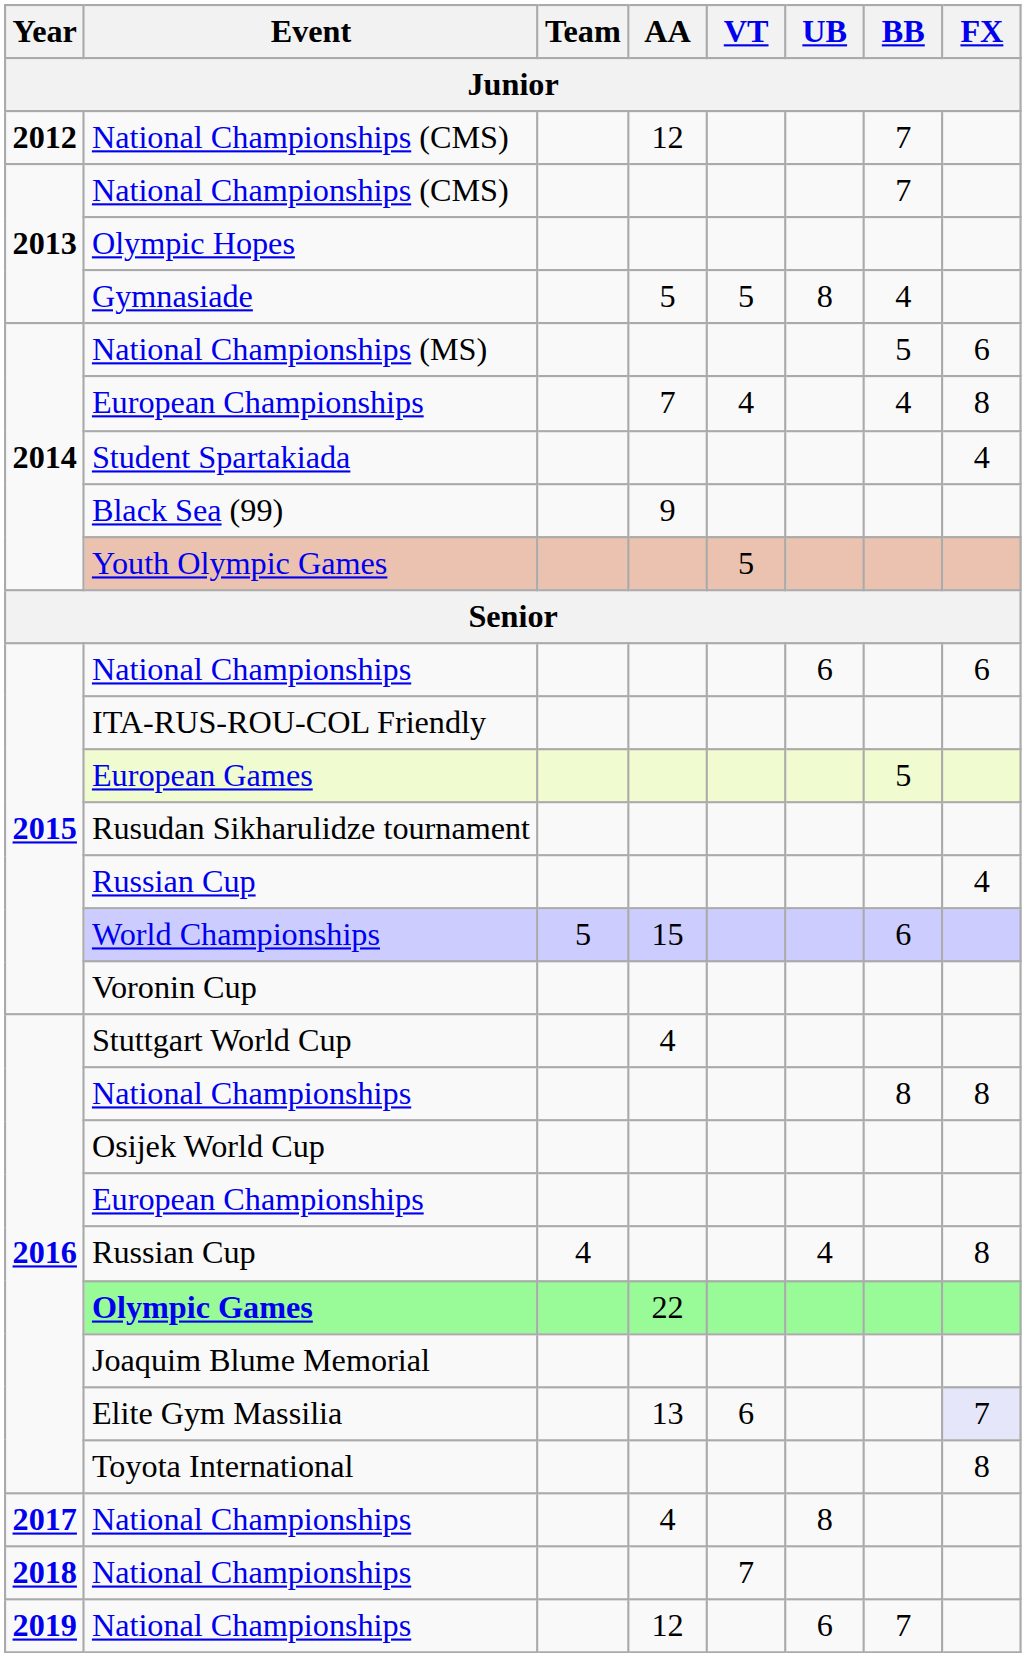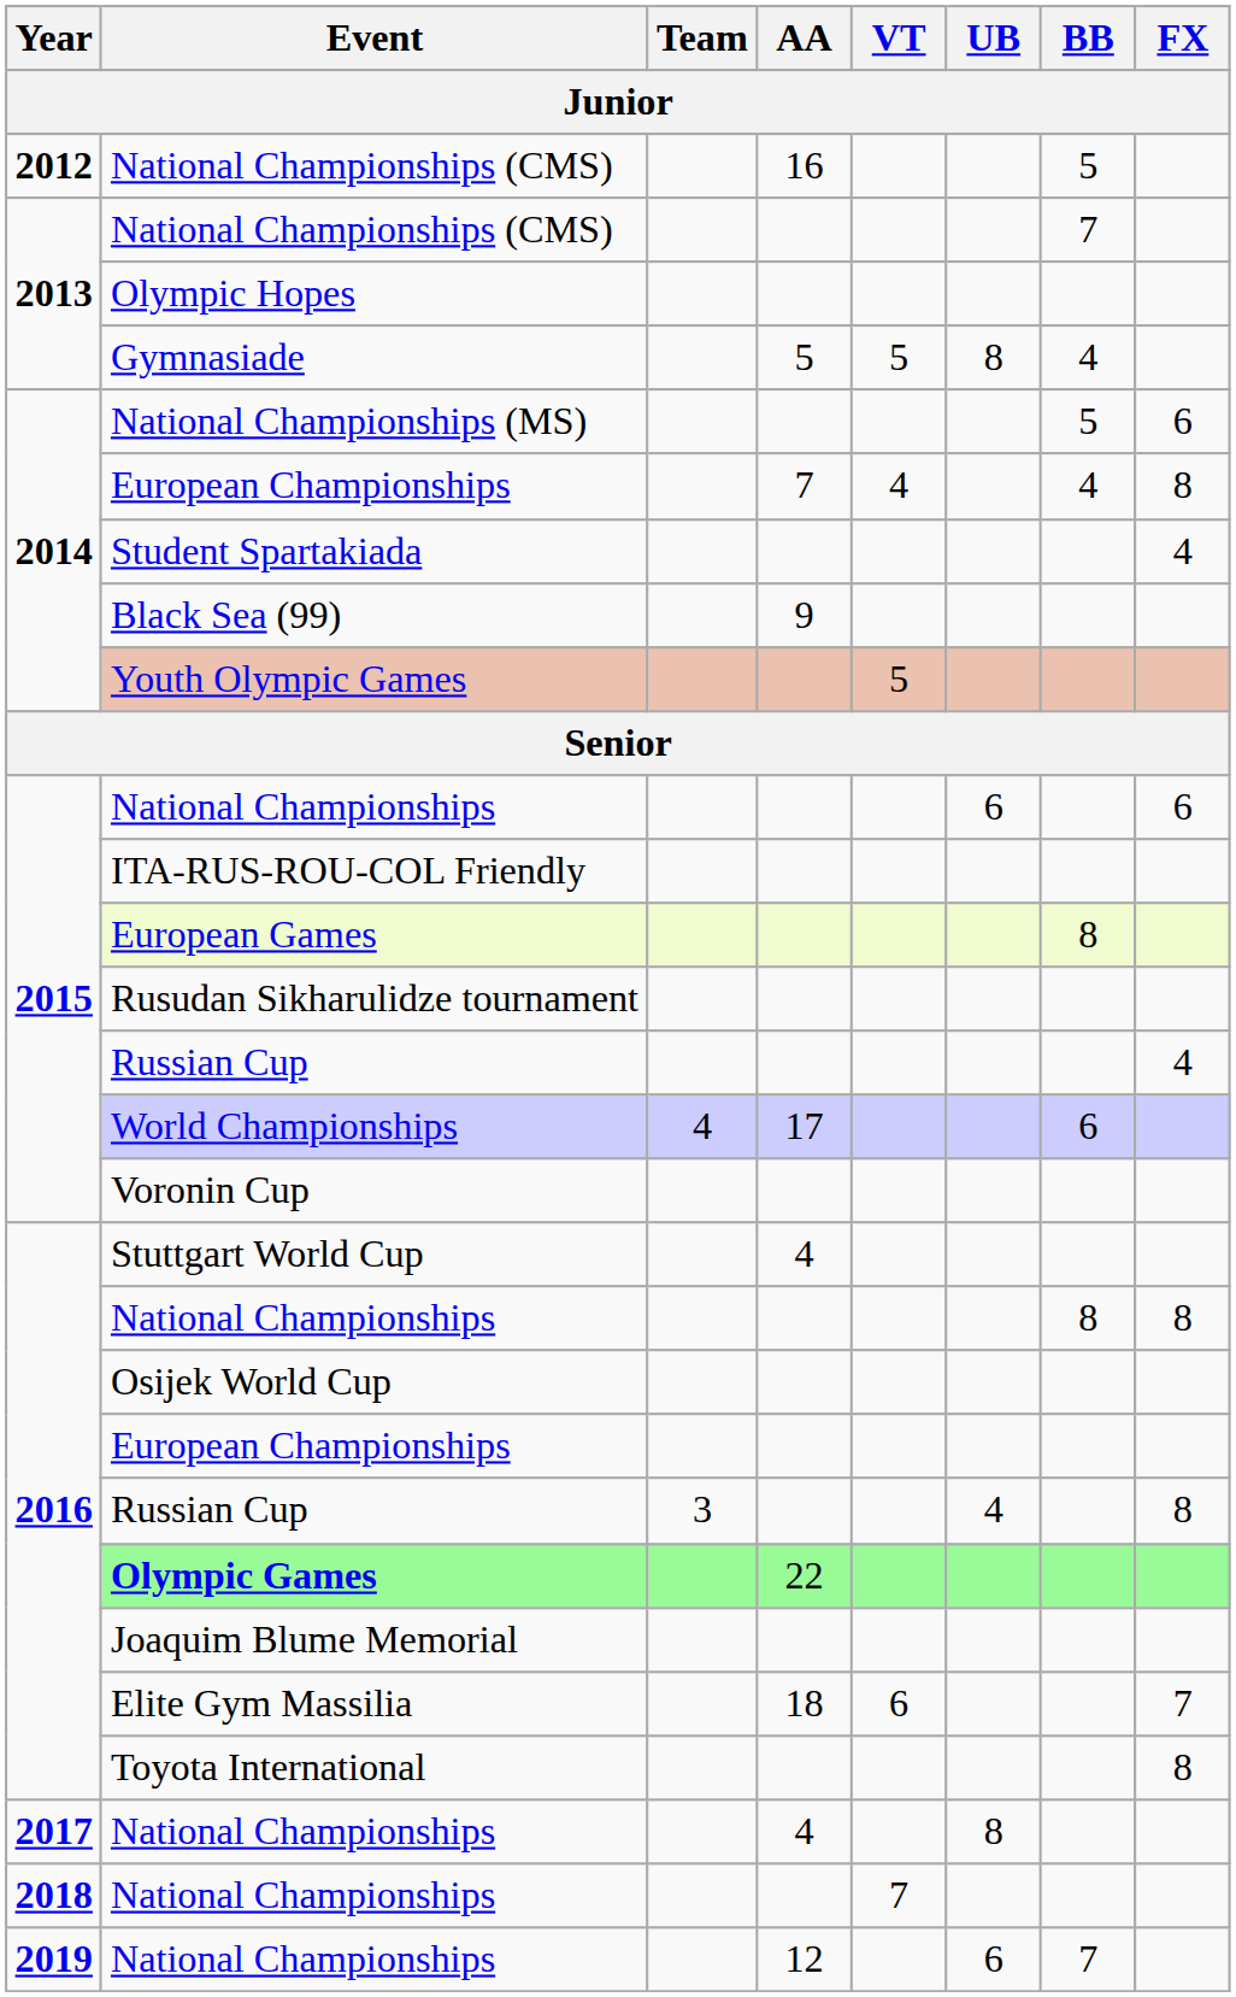 <table class="wikitable" style="text-align:center; font-size:95%;">
 <tr>
 <th align="center">Year</th>
 <th align="center">Event</th>
 <th style="width:30px;">Team</th>
 <th style="width:30px;">AA</th>
 <th style="width:30px;"><a href='#'>VT</a></th>
 <th style="width:30px;"><a href='#'>UB</a></th>
 <th style="width:30px;"><a href='#'>BB</a></th>
 <th style="width:30px;"><a href='#'>FX</a></th>
 </tr>
 <tr>
 <th colspan="8">Junior</th>
 </tr>
 <tr>
 <td><strong>2012</strong></td>
 <td align=left><a href='#'>National Championships</a> (CMS)</td>
 <td></td>
-<td>12</td>
+<td>16</td>
 <td></td>
 <td></td>
-<td>7</td>
+<td>5</td>
 <td></td>
 </tr>
 <tr>
 <td rowspan="3"><strong>2013</strong></td>
 <td align=left><a href='#'>National Championships</a> (CMS)</td>
 <td></td>
 <td></td>
 <td></td>
 <td></td>
 <td>7</td>
 <td></td>
 </tr>
 <tr>
 <td align=left><a href='#'>Olympic Hopes</a></td>
 <td></td>
 <td></td>
 <td></td>
 <td></td>
 <td></td>
 <td></td>
 </tr>
 <tr>
 <td align=left><a href='#'>Gymnasiade</a></td>
 <td></td>
 <td>5</td>
 <td>5</td>
 <td>8</td>
 <td>4</td>
 <td></td>
 </tr>
 <tr>
 <td rowspan="5"><strong>2014</strong></td>
 <td align=left><a href='#'>National Championships</a> (MS)</td>
 <td></td>
 <td></td>
 <td></td>
 <td></td>
 <td>5</td>
 <td>6</td>
 </tr>
 <tr>
 <td align=left><a href='#'>European Championships</a></td>
 <td></td>
 <td>7</td>
 <td>4</td>
 <td></td>
 <td>4</td>
 <td>8</td>
 </tr>
 <tr>
 <td align=left><a href='#'>Student Spartakiada</a></td>
 <td></td>
 <td></td>
 <td></td>
 <td></td>
 <td></td>
 <td>4</td>
 </tr>
 <tr>
 <td align=left><a href='#'>Black Sea</a> (99)</td>
 <td></td>
 <td>9</td>
 <td></td>
 <td></td>
 <td></td>
 <td></td>
 </tr>
 <tr style="background:#ebc2af;">
 <td align=left><a href='#'>Youth Olympic Games</a></td>
 <td></td>
 <td></td>
 <td>5</td>
 <td></td>
 <td></td>
 <td></td>
 </tr>
 <tr>
 <th colspan="8">Senior</th>
 </tr>
 <tr>
 <td rowspan="7"><strong><a href='#'>2015</a></strong></td>
 <td align=left><a href='#'>National Championships</a></td>
 <td></td>
 <td></td>
 <td></td>
 <td>6</td>
 <td></td>
 <td>6</td>
 </tr>
 <tr>
 <td align=left>ITA-RUS-ROU-COL Friendly</td>
 <td></td>
 <td></td>
 <td></td>
 <td></td>
 <td></td>
 <td></td>
 </tr>
 <tr bgcolor=#f0fccf>
 <td align=left><a href='#'>European Games</a></td>
 <td></td>
 <td></td>
 <td></td>
 <td></td>
-<td>5</td>
+<td>8</td>
 <td></td>
 </tr>
 <tr>
 <td align=left>Rusudan Sikharulidze tournament</td>
 <td></td>
 <td></td>
 <td></td>
 <td></td>
 <td></td>
 <td></td>
 </tr>
 <tr>
 <td align=left><a href='#'>Russian Cup</a></td>
 <td></td>
 <td></td>
 <td></td>
 <td></td>
 <td></td>
 <td>4</td>
 </tr>
 <tr style="background:#ccf;">
 <td align=left><a href='#'>World Championships</a></td>
-<td>5</td>
-<td>15</td>
+<td>4</td>
+<td>17</td>
 <td></td>
 <td></td>
 <td>6</td>
 <td></td>
 </tr>
 <tr>
 <td align=left>Voronin Cup</td>
 <td></td>
 <td></td>
 <td></td>
 <td></td>
 <td></td>
 <td></td>
 </tr>
 <tr>
 <td rowspan="9"><strong><a href='#'>2016</a></strong></td>
 <td align=left>Stuttgart World Cup</td>
 <td></td>
 <td>4</td>
 <td></td>
 <td></td>
 <td></td>
 <td></td>
 </tr>
 <tr>
 <td align=left><a href='#'>National Championships</a></td>
 <td></td>
 <td></td>
 <td></td>
 <td></td>
 <td>8</td>
 <td>8</td>
 </tr>
 <tr>
 <td align=left>Osijek World Cup</td>
 <td></td>
 <td></td>
 <td></td>
 <td></td>
 <td></td>
 <td></td>
 </tr>
 <tr>
 <td align=left><a href='#'>European Championships</a></td>
 <td></td>
 <td></td>
 <td></td>
 <td></td>
 <td></td>
 <td></td>
 </tr>
 <tr>
 <td align=left>Russian Cup</td>
-<td>4</td>
+<td>3</td>
 <td></td>
 <td></td>
 <td>4</td>
 <td></td>
 <td>8</td>
 </tr>
 <tr bgcolor=98FB98>
 <td align=left><strong><a href='#'>Olympic Games</a></strong></td>
 <td></td>
 <td>22</td>
 <td></td>
 <td></td>
 <td></td>
 <td></td>
 </tr>
 <tr>
 <td align=left>Joaquim Blume Memorial</td>
 <td></td>
 <td></td>
 <td></td>
 <td></td>
 <td></td>
 <td></td>
 </tr>
 <tr>
 <td align=left>Elite Gym Massilia</td>
 <td></td>
-<td>13</td>
+<td>18</td>
 <td>6</td>
 <td></td>
 <td></td>
-<td style="background: lavender;">7</td>
+<td>7</td>
 </tr>
 <tr>
 <td align=left>Toyota International</td>
 <td></td>
 <td></td>
 <td></td>
 <td></td>
 <td></td>
 <td>8</td>
 </tr>
 <tr>
 <td rowspan="1"><strong><a href='#'>2017</a></strong></td>
 <td align=left><a href='#'>National Championships</a></td>
 <td></td>
 <td>4</td>
 <td></td>
 <td>8</td>
 <td></td>
 <td></td>
 </tr>
 <tr>
 <td rowspan="1"><strong><a href='#'>2018</a></strong></td>
 <td align=left><a href='#'>National Championships</a></td>
 <td></td>
 <td></td>
 <td>7</td>
 <td></td>
 <td></td>
 <td></td>
 </tr>
 <tr>
 <td rowspan="1"><strong><a href='#'>2019</a></strong></td>
 <td align=left><a href='#'>National Championships</a></td>
 <td></td>
 <td>12</td>
 <td></td>
 <td>6</td>
 <td>7</td>
 <td></td>
 </tr>
 </table>
